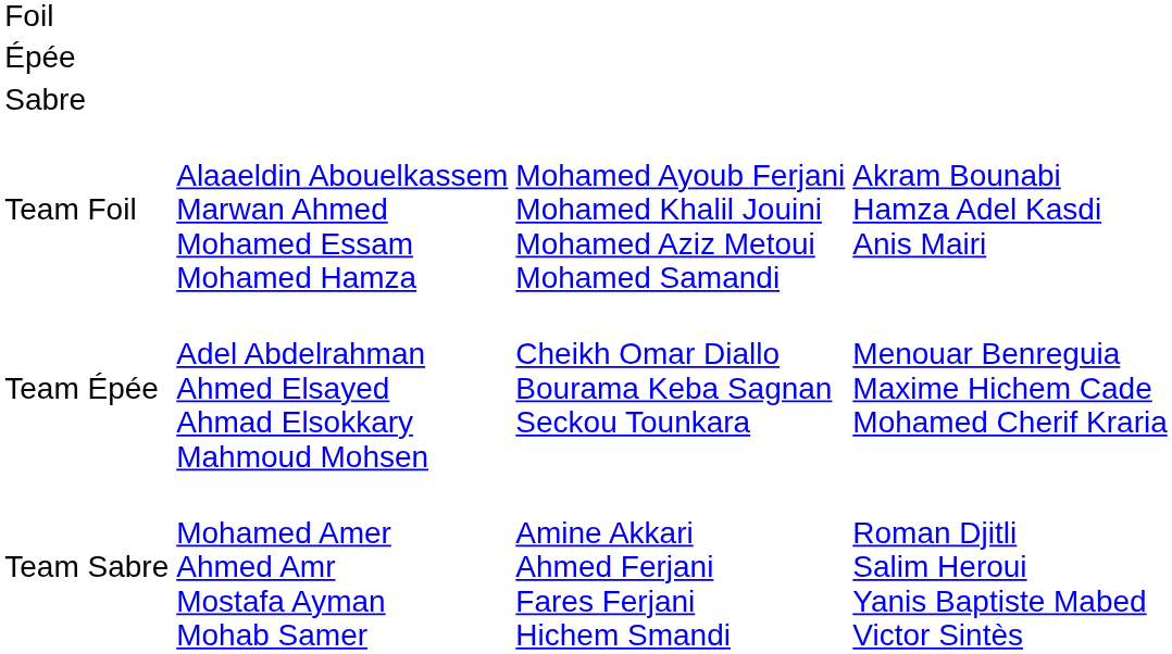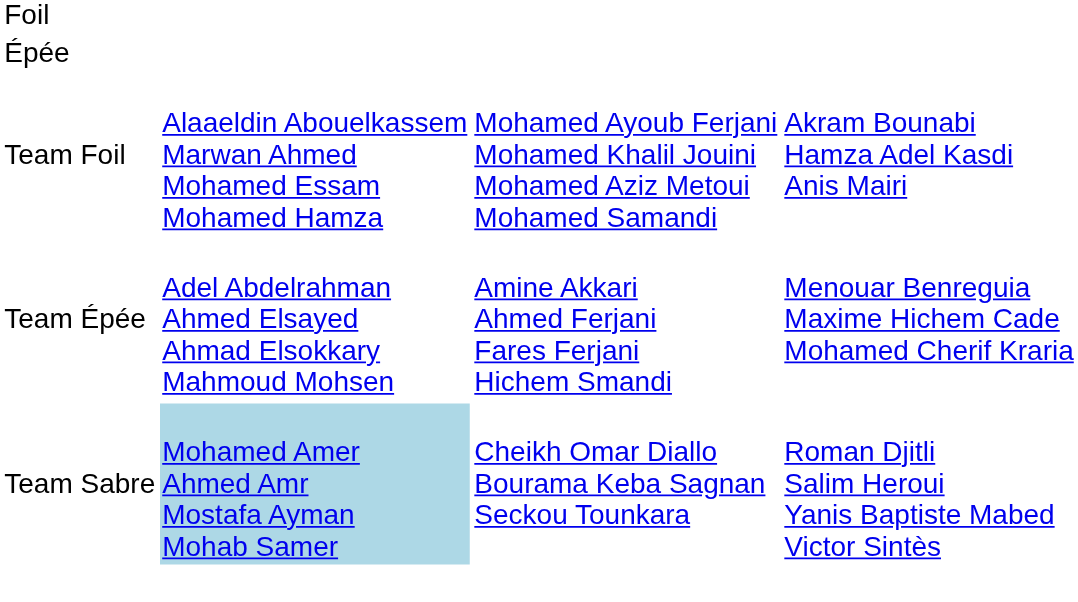 <table>
 <tr>
 <td>Foil</td>
 <td></td>
 <td></td>
 <td><br></td>
 </tr>
 <tr>
 <td>Épée</td>
 <td></td>
 <td></td>
 <td><br></td>
 </tr>
 <tr>
-<td>Sabre</td>
-<td></td>
-<td></td>
-<td><br></td>
-</tr>
-<tr>
 <td>Team Foil</td>
 <td><br><a href='#'>Alaaeldin Abouelkassem</a><br><a href='#'>Marwan Ahmed</a><br><a href='#'>Mohamed Essam</a><br><a href='#'>Mohamed Hamza</a></td>
 <td><br><a href='#'>Mohamed Ayoub Ferjani</a><br><a href='#'>Mohamed Khalil Jouini</a><br><a href='#'>Mohamed Aziz Metoui</a><br><a href='#'>Mohamed Samandi</a></td>
 <td valign="top"><br><a href='#'>Akram Bounabi</a><br><a href='#'>Hamza Adel Kasdi</a><br><a href='#'>Anis Mairi</a></td>
 </tr>
 <tr>
 <td>Team Épée</td>
 <td><br><a href='#'>Adel Abdelrahman</a><br><a href='#'>Ahmed Elsayed</a><br><a href='#'>Ahmad Elsokkary</a><br><a href='#'>Mahmoud Mohsen</a></td>
-<td valign="top"><br><a href='#'>Cheikh Omar Diallo</a><br><a href='#'>Bourama Keba Sagnan</a><br><a href='#'>Seckou Tounkara</a></td>
+<td><br><a href='#'>Amine Akkari</a><br><a href='#'>Ahmed Ferjani</a><br><a href='#'>Fares Ferjani</a><br><a href='#'>Hichem Smandi</a></td>
 <td valign="top"><br><a href='#'>Menouar Benreguia</a><br><a href='#'>Maxime Hichem Cade</a><br><a href='#'>Mohamed Cherif Kraria</a></td>
 </tr>
 <tr>
 <td>Team Sabre</td>
-<td><br><a href='#'>Mohamed Amer</a><br><a href='#'>Ahmed Amr</a><br><a href='#'>Mostafa Ayman</a><br><a href='#'>Mohab Samer</a></td>
-<td><br><a href='#'>Amine Akkari</a><br><a href='#'>Ahmed Ferjani</a><br><a href='#'>Fares Ferjani</a><br><a href='#'>Hichem Smandi</a></td>
+<td style="background: lightblue;"><br><a href='#'>Mohamed Amer</a><br><a href='#'>Ahmed Amr</a><br><a href='#'>Mostafa Ayman</a><br><a href='#'>Mohab Samer</a></td>
+<td valign="top"><br><a href='#'>Cheikh Omar Diallo</a><br><a href='#'>Bourama Keba Sagnan</a><br><a href='#'>Seckou Tounkara</a></td>
 <td><br><a href='#'>Roman Djitli</a><br><a href='#'>Salim Heroui</a><br><a href='#'>Yanis Baptiste Mabed</a><br><a href='#'>Victor Sintès</a></td>
 </tr>
 </table>
